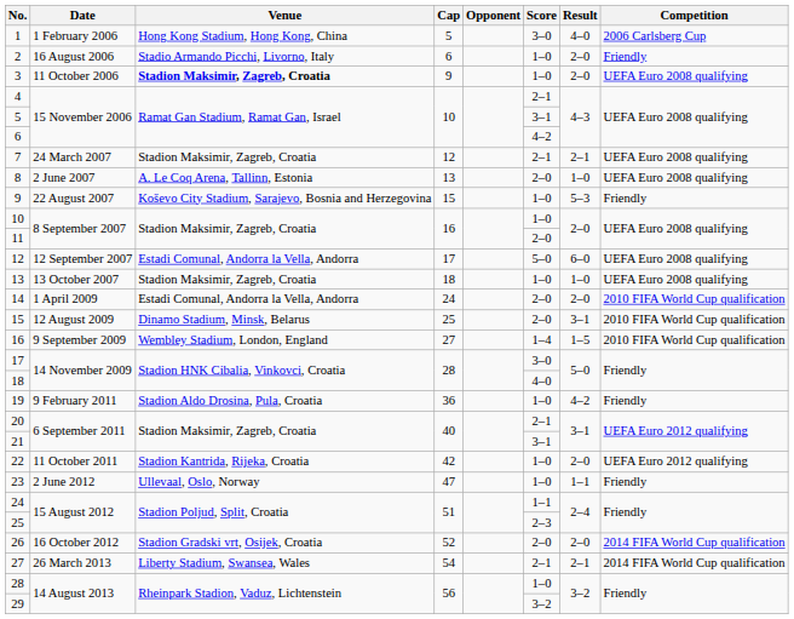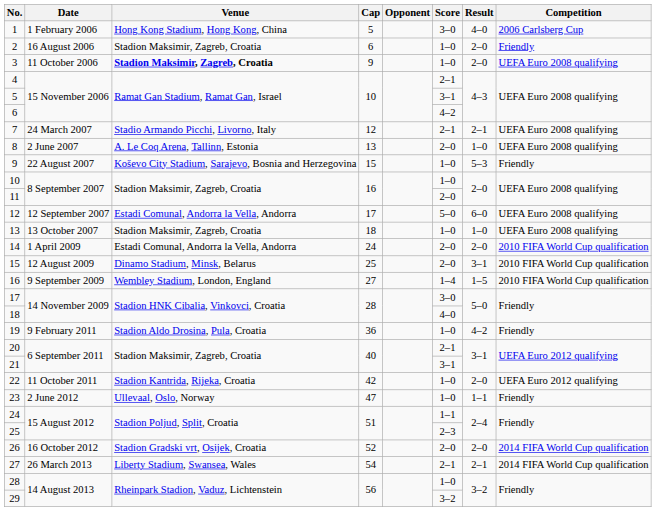 <table class="wikitable sortable">
 <tr>
 <th scope="col">No.</th>
 <th scope="col">Date</th>
 <th scope="col">Venue</th>
 <th scope="col">Cap</th>
 <th scope="col">Opponent</th>
 <th scope="col">Score</th>
 <th scope="col">Result</th>
 <th scope="col">Competition</th>
 </tr>
 <tr>
 <td align="center">1</td>
 <td>1 February 2006</td>
 <td><a href='#'>Hong Kong Stadium</a>, <a href='#'>Hong Kong</a>, China</td>
 <td align="center">5</td>
 <td></td>
 <td align="center">3–0</td>
 <td align="center">4–0</td>
 <td><a href='#'>2006 Carlsberg Cup</a></td>
 </tr>
 <tr>
 <td align="center">2</td>
 <td>16 August 2006</td>
-<td><a href='#'>Stadio Armando Picchi</a>, <a href='#'>Livorno</a>, Italy</td>
+<td>Stadion Maksimir, Zagreb, Croatia</td>
 <td align="center">6</td>
 <td></td>
 <td align="center">1–0</td>
 <td align="center">2–0</td>
 <td><a href='#'>Friendly</a></td>
 </tr>
 <tr>
 <td align="center">3</td>
 <td>11 October 2006</td>
 <td><strong><a href='#'>Stadion Maksimir</a>, <a href='#'>Zagreb</a>, Croatia</strong></td>
 <td align="center">9</td>
 <td></td>
 <td align="center">1–0</td>
 <td align="center">2–0</td>
 <td><a href='#'>UEFA Euro 2008 qualifying</a></td>
 </tr>
 <tr>
 <td align="center">4</td>
 <td rowspan="3">15 November 2006</td>
 <td rowspan="3"><a href='#'>Ramat Gan Stadium</a>, <a href='#'>Ramat Gan</a>, Israel</td>
 <td align="center" rowspan="3">10</td>
 <td rowspan="3"></td>
 <td align="center">2–1</td>
 <td rowspan="3" style="text-align:center">4–3</td>
 <td rowspan="3">UEFA Euro 2008 qualifying</td>
 </tr>
 <tr>
 <td align="center">5</td>
 <td align="center">3–1</td>
 </tr>
 <tr>
 <td align="center">6</td>
 <td align="center">4–2</td>
 </tr>
 <tr>
 <td align="center">7</td>
 <td>24 March 2007</td>
-<td>Stadion Maksimir, Zagreb, Croatia</td>
+<td><a href='#'>Stadio Armando Picchi</a>, <a href='#'>Livorno</a>, Italy</td>
 <td align="center">12</td>
 <td></td>
 <td align="center">2–1</td>
 <td align="center">2–1</td>
 <td>UEFA Euro 2008 qualifying</td>
 </tr>
 <tr>
 <td align="center">8</td>
 <td>2 June 2007</td>
 <td><a href='#'>A. Le Coq Arena</a>, <a href='#'>Tallinn</a>, Estonia</td>
 <td align="center">13</td>
 <td></td>
 <td align="center">2–0</td>
 <td align="center">1–0</td>
 <td>UEFA Euro 2008 qualifying</td>
 </tr>
 <tr>
 <td align="center">9</td>
 <td>22 August 2007</td>
 <td><a href='#'>Koševo City Stadium</a>, <a href='#'>Sarajevo</a>, Bosnia and Herzegovina</td>
 <td align="center">15</td>
 <td></td>
 <td align="center">1–0</td>
 <td align="center">5–3</td>
 <td>Friendly</td>
 </tr>
 <tr>
 <td align="center">10</td>
 <td rowspan="2">8 September 2007</td>
 <td rowspan="2">Stadion Maksimir, Zagreb, Croatia</td>
 <td align="center" rowspan="2">16</td>
 <td rowspan="2"></td>
 <td align="center">1–0</td>
 <td rowspan="2" style="text-align:center">2–0</td>
 <td rowspan="2">UEFA Euro 2008 qualifying</td>
 </tr>
 <tr>
 <td align="center">11</td>
 <td align="center">2–0</td>
 </tr>
 <tr>
 <td align="center">12</td>
 <td>12 September 2007</td>
 <td><a href='#'>Estadi Comunal</a>, <a href='#'>Andorra la Vella</a>, Andorra</td>
 <td align="center">17</td>
 <td></td>
 <td align="center">5–0</td>
 <td align="center">6–0</td>
 <td>UEFA Euro 2008 qualifying</td>
 </tr>
 <tr>
 <td align="center">13</td>
 <td>13 October 2007</td>
 <td>Stadion Maksimir, Zagreb, Croatia</td>
 <td align="center">18</td>
 <td></td>
 <td align="center">1–0</td>
 <td align="center">1–0</td>
 <td>UEFA Euro 2008 qualifying</td>
 </tr>
 <tr>
 <td align="center">14</td>
 <td>1 April 2009</td>
 <td>Estadi Comunal, Andorra la Vella, Andorra</td>
 <td align="center">24</td>
 <td></td>
 <td align="center">2–0</td>
 <td align="center">2–0</td>
 <td><a href='#'>2010 FIFA World Cup qualification</a></td>
 </tr>
 <tr>
 <td align="center">15</td>
 <td>12 August 2009</td>
 <td><a href='#'>Dinamo Stadium</a>, <a href='#'>Minsk</a>, Belarus</td>
 <td align="center">25</td>
 <td></td>
 <td align="center">2–0</td>
 <td align="center">3–1</td>
 <td>2010 FIFA World Cup qualification</td>
 </tr>
 <tr>
 <td align="center">16</td>
 <td>9 September 2009</td>
 <td><a href='#'>Wembley Stadium</a>, London, England</td>
 <td align="center">27</td>
 <td></td>
 <td align="center">1–4</td>
 <td align="center">1–5</td>
 <td>2010 FIFA World Cup qualification</td>
 </tr>
 <tr>
 <td align="center">17</td>
 <td rowspan="2">14 November 2009</td>
 <td rowspan="2"><a href='#'>Stadion HNK Cibalia</a>, <a href='#'>Vinkovci</a>, Croatia</td>
 <td align="center" rowspan="2">28</td>
 <td rowspan="2"></td>
 <td align="center">3–0</td>
 <td rowspan="2" style="text-align:center">5–0</td>
 <td rowspan="2">Friendly</td>
 </tr>
 <tr>
 <td align="center">18</td>
 <td align="center">4–0</td>
 </tr>
 <tr>
 <td align="center">19</td>
 <td>9 February 2011</td>
 <td><a href='#'>Stadion Aldo Drosina</a>, <a href='#'>Pula</a>, Croatia</td>
 <td align="center">36</td>
 <td></td>
 <td align="center">1–0</td>
 <td align="center">4–2</td>
 <td>Friendly</td>
 </tr>
 <tr>
 <td align="center">20</td>
 <td rowspan="2">6 September 2011</td>
 <td rowspan="2">Stadion Maksimir, Zagreb, Croatia</td>
 <td align="center" rowspan="2">40</td>
 <td rowspan="2"></td>
 <td align="center">2–1</td>
 <td rowspan="2" style="text-align:center">3–1</td>
 <td rowspan="2"><a href='#'>UEFA Euro 2012 qualifying</a></td>
 </tr>
 <tr>
 <td align="center">21</td>
 <td align="center">3–1</td>
 </tr>
 <tr>
 <td align="center">22</td>
 <td>11 October 2011</td>
 <td><a href='#'>Stadion Kantrida</a>, <a href='#'>Rijeka</a>, Croatia</td>
 <td align="center">42</td>
 <td></td>
 <td align="center">1–0</td>
 <td align="center">2–0</td>
 <td>UEFA Euro 2012 qualifying</td>
 </tr>
 <tr>
 <td align="center">23</td>
 <td>2 June 2012</td>
 <td><a href='#'>Ullevaal</a>, <a href='#'>Oslo</a>, Norway</td>
 <td align="center">47</td>
 <td></td>
 <td align="center">1–0</td>
 <td align="center">1–1</td>
 <td>Friendly</td>
 </tr>
 <tr>
 <td align="center">24</td>
 <td rowspan="2">15 August 2012</td>
 <td rowspan="2"><a href='#'>Stadion Poljud</a>, <a href='#'>Split</a>, Croatia</td>
 <td align="center" rowspan="2">51</td>
 <td rowspan="2"></td>
 <td align="center">1–1</td>
 <td rowspan="2" style="text-align:center">2–4</td>
 <td rowspan="2">Friendly</td>
 </tr>
 <tr>
 <td align="center">25</td>
 <td align="center">2–3</td>
 </tr>
 <tr>
 <td align="center">26</td>
 <td>16 October 2012</td>
 <td><a href='#'>Stadion Gradski vrt</a>, <a href='#'>Osijek</a>, Croatia</td>
 <td align="center">52</td>
 <td></td>
 <td align="center">2–0</td>
 <td align="center">2–0</td>
 <td><a href='#'>2014 FIFA World Cup qualification</a></td>
 </tr>
 <tr>
 <td align="center">27</td>
 <td>26 March 2013</td>
 <td><a href='#'>Liberty Stadium</a>, <a href='#'>Swansea</a>, Wales</td>
 <td align="center">54</td>
 <td></td>
 <td align="center">2–1</td>
 <td align="center">2–1</td>
 <td>2014 FIFA World Cup qualification</td>
 </tr>
 <tr>
 <td align="center">28</td>
 <td rowspan="2">14 August 2013</td>
 <td rowspan="2"><a href='#'>Rheinpark Stadion</a>, <a href='#'>Vaduz</a>, Lichtenstein</td>
 <td align="center" rowspan="2">56</td>
 <td rowspan="2"></td>
 <td align="center">1–0</td>
 <td rowspan="2" style="text-align:center">3–2</td>
 <td rowspan="2">Friendly</td>
 </tr>
 <tr>
 <td align="center">29</td>
 <td align="center">3–2</td>
 </tr>
 </table>
